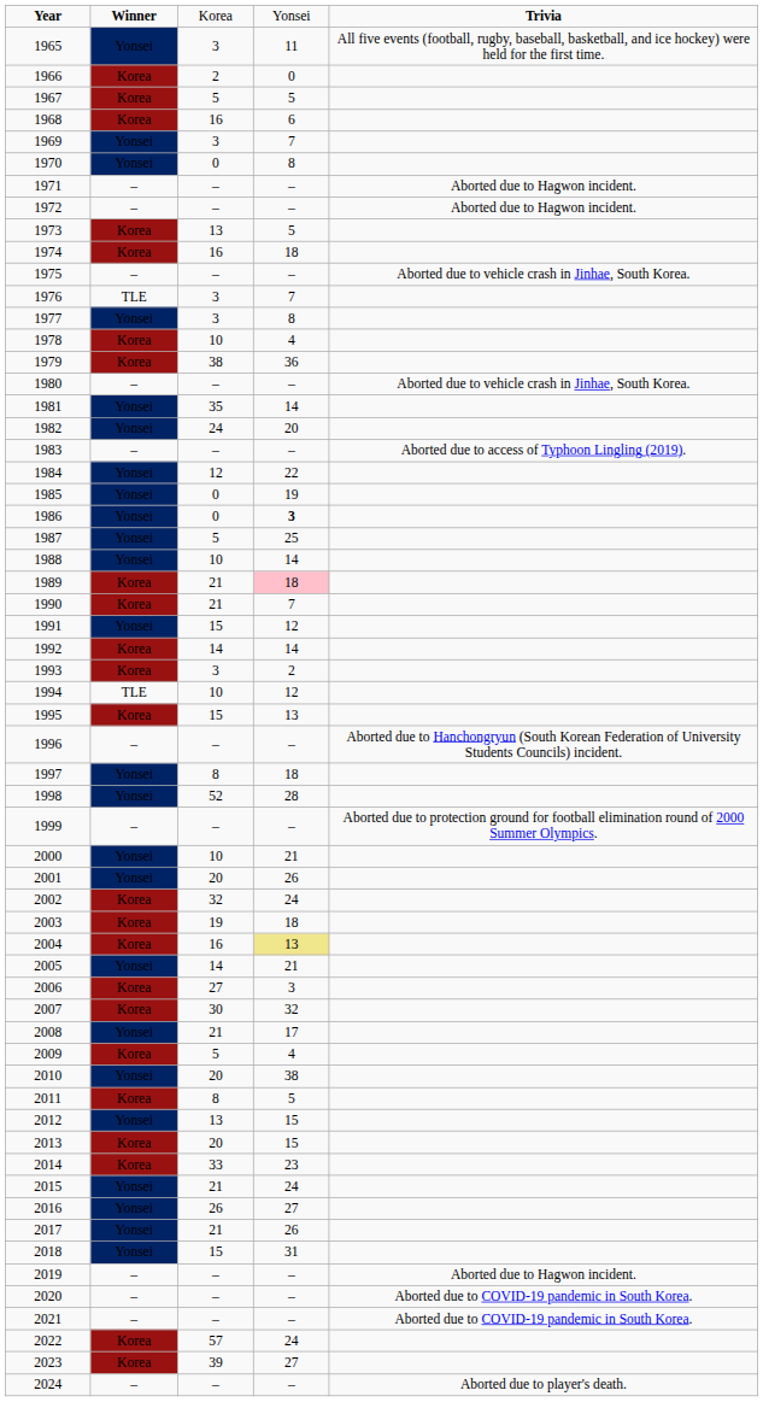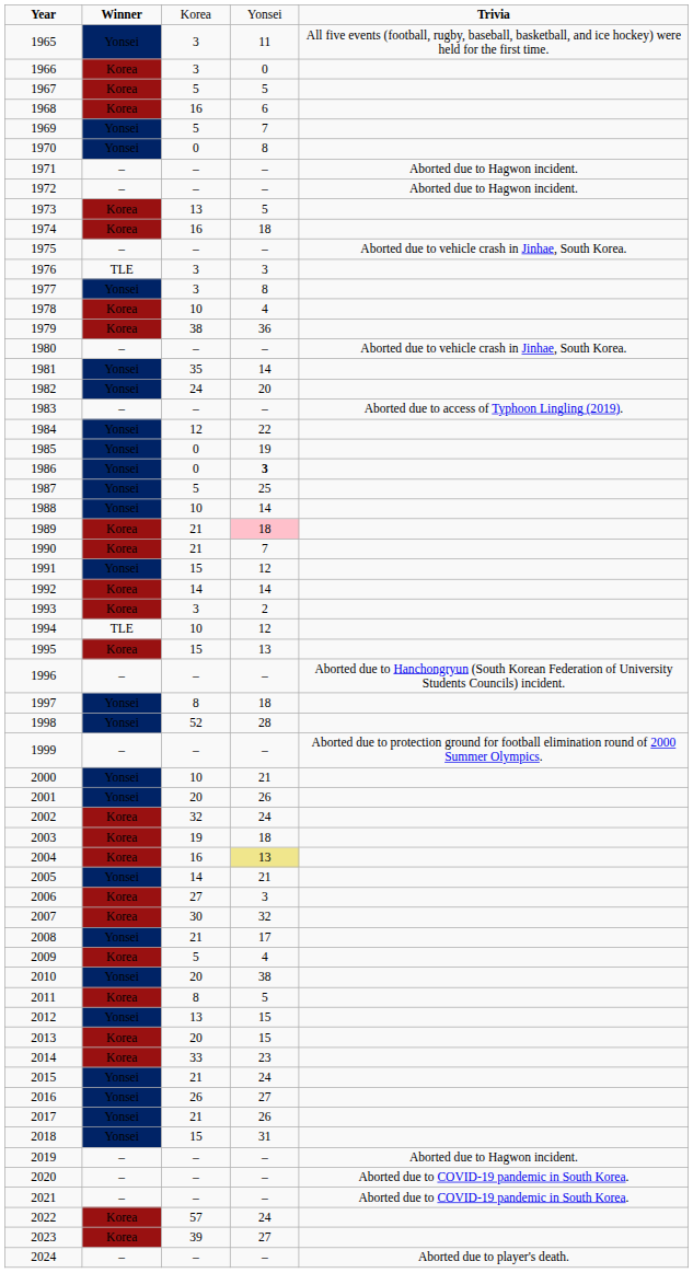 <table class="wikitable" style="text-align:center">
 <tr>
 <td height=17 width=48 style='height:12.75pt;width:68pt'><strong>Year</strong></td>
 <td width=70 style='width:70pt'><strong>Winner</strong></td>
 <td width=60 style='width:60pt'  style="background: #991111;"><span>Korea</span></td>
 <td width=60 style='width:60pt'  style="background: #002366;"><span>Yonsei</span></td>
 <td><strong>Trivia</strong></td>
 </tr>
 <tr>
 <td>1965</td>
 <td style="background: #002366;"><span>Yonsei</span></td>
 <td>3</td>
 <td>11</td>
 <td>All five events (football, rugby, baseball, basketball, and ice hockey) were held for the first time.</td>
 </tr>
 <tr>
 <td>1966</td>
 <td style="background: #991111;"><span>Korea</span></td>
-<td>2</td>
+<td>3</td>
 <td>0</td>
 <td></td>
 </tr>
 <tr>
 <td>1967</td>
 <td style="background: #991111;"><span>Korea</span></td>
 <td>5</td>
 <td>5</td>
 <td></td>
 </tr>
 <tr>
 <td>1968</td>
 <td style="background: #991111;"><span>Korea</span></td>
 <td>16</td>
 <td>6</td>
 <td></td>
 </tr>
 <tr>
 <td>1969</td>
 <td style="background: #002366;"><span>Yonsei</span></td>
-<td>3</td>
+<td>5</td>
 <td>7</td>
 <td></td>
 </tr>
 <tr>
 <td>1970</td>
 <td style="background: #002366;"><span>Yonsei</span></td>
 <td>0</td>
 <td>8</td>
 <td></td>
 </tr>
 <tr>
 <td>1971</td>
 <td>–</td>
 <td>–</td>
 <td>–</td>
 <td>Aborted due to Hagwon incident.</td>
 </tr>
 <tr>
 <td>1972</td>
 <td>–</td>
 <td>–</td>
 <td>–</td>
 <td>Aborted due to Hagwon incident.</td>
 </tr>
 <tr>
 <td>1973</td>
 <td style="background: #991111;"><span>Korea</span></td>
 <td>13</td>
 <td>5</td>
 <td></td>
 </tr>
 <tr>
 <td>1974</td>
 <td style="background: #991111;"><span>Korea</span></td>
 <td>16</td>
 <td>18</td>
 <td></td>
 </tr>
 <tr>
 <td>1975</td>
 <td>–</td>
 <td>–</td>
 <td>–</td>
 <td>Aborted due to vehicle crash in <a href='#'>Jinhae</a>, South Korea.</td>
 </tr>
 <tr>
 <td>1976</td>
 <td>TLE</td>
 <td>3</td>
-<td>7</td>
+<td>3</td>
 <td></td>
 </tr>
 <tr>
 <td>1977</td>
 <td style="background: #002366;"><span>Yonsei</span></td>
 <td>3</td>
 <td>8</td>
 <td></td>
 </tr>
 <tr>
 <td>1978</td>
 <td style="background: #991111;"><span>Korea</span></td>
 <td>10</td>
 <td>4</td>
 <td></td>
 </tr>
 <tr>
 <td>1979</td>
 <td style="background: #991111;"><span>Korea</span></td>
 <td>38</td>
 <td>36</td>
 <td></td>
 </tr>
 <tr>
 <td>1980</td>
 <td>–</td>
 <td>–</td>
 <td>–</td>
 <td>Aborted due to vehicle crash in <a href='#'>Jinhae</a>, South Korea.</td>
 </tr>
 <tr>
 <td>1981</td>
 <td style="background: #002366;"><span>Yonsei</span></td>
 <td>35</td>
 <td>14</td>
 <td></td>
 </tr>
 <tr>
 <td>1982</td>
 <td style="background: #002366;"><span>Yonsei</span></td>
 <td>24</td>
 <td>20</td>
 <td></td>
 </tr>
 <tr>
 <td>1983</td>
 <td>–</td>
 <td>–</td>
 <td>–</td>
 <td>Aborted due to access of <a href='#'>Typhoon Lingling (2019)</a>.</td>
 </tr>
 <tr>
 <td>1984</td>
 <td style="background: #002366;"><span>Yonsei</span></td>
 <td>12</td>
 <td>22</td>
 <td></td>
 </tr>
 <tr>
 <td>1985</td>
 <td style="background: #002366;"><span>Yonsei</span></td>
 <td>0</td>
 <td>19</td>
 <td></td>
 </tr>
 <tr>
 <td>1986</td>
 <td style="background: #002366;"><span>Yonsei</span></td>
 <td>0</td>
 <td><strong>3</strong></td>
 <td></td>
 </tr>
 <tr>
 <td>1987</td>
 <td style="background: #002366;"><span>Yonsei</span></td>
 <td>5</td>
 <td>25</td>
 <td></td>
 </tr>
 <tr>
 <td>1988</td>
 <td style="background: #002366;"><span>Yonsei</span></td>
 <td>10</td>
 <td>14</td>
 <td></td>
 </tr>
 <tr>
 <td>1989</td>
 <td style="background: #991111;"><span>Korea</span></td>
 <td>21</td>
 <td style="background: pink;">18</td>
 <td></td>
 </tr>
 <tr>
 <td>1990</td>
 <td style="background: #991111;"><span>Korea</span></td>
 <td>21</td>
 <td>7</td>
 <td></td>
 </tr>
 <tr>
 <td>1991</td>
 <td style="background: #002366;"><span>Yonsei</span></td>
 <td>15</td>
 <td>12</td>
 <td></td>
 </tr>
 <tr>
 <td>1992</td>
 <td style="background: #991111;"><span>Korea</span></td>
 <td>14</td>
 <td>14</td>
 <td></td>
 </tr>
 <tr>
 <td>1993</td>
 <td style="background: #991111;"><span>Korea</span></td>
 <td>3</td>
 <td>2</td>
 <td></td>
 </tr>
 <tr>
 <td>1994</td>
 <td>TLE</td>
 <td>10</td>
 <td>12</td>
 <td></td>
 </tr>
 <tr>
 <td>1995</td>
 <td style="background: #991111;"><span>Korea</span></td>
 <td>15</td>
 <td>13</td>
 <td></td>
 </tr>
 <tr>
 <td>1996</td>
 <td>–</td>
 <td>–</td>
 <td>–</td>
 <td>Aborted due to <a href='#'>Hanchongryun</a> (South Korean Federation of University Students Councils) incident.</td>
 </tr>
 <tr>
 <td>1997</td>
 <td style="background: #002366;"><span>Yonsei</span></td>
 <td>8</td>
 <td>18</td>
 </tr>
 <tr>
 <td>1998</td>
 <td style="background: #002366;"><span>Yonsei</span></td>
 <td>52</td>
 <td>28</td>
 <td></td>
 </tr>
 <tr>
 <td>1999</td>
 <td>–</td>
 <td>–</td>
 <td>–</td>
 <td>Aborted due to protection ground for football elimination round of <a href='#'>2000 Summer Olympics</a>.</td>
 </tr>
 <tr>
 <td>2000</td>
 <td style="background: #002366;"><span>Yonsei</span></td>
 <td>10</td>
 <td>21</td>
 <td></td>
 </tr>
 <tr>
 <td>2001</td>
 <td style="background: #002366;"><span>Yonsei</span></td>
 <td>20</td>
 <td>26</td>
 <td></td>
 </tr>
 <tr>
 <td>2002</td>
 <td style="background: #991111;"><span>Korea</span></td>
 <td>32</td>
 <td>24</td>
 <td></td>
 </tr>
 <tr>
 <td>2003</td>
 <td style="background: #991111;"><span>Korea</span></td>
 <td>19</td>
 <td>18</td>
 <td></td>
 </tr>
 <tr>
 <td>2004</td>
 <td style="background: #991111;"><span>Korea</span></td>
 <td>16</td>
 <td style="background: khaki;">13</td>
 <td></td>
 </tr>
 <tr>
 <td>2005</td>
 <td style="background: #002366;"><span>Yonsei</span></td>
 <td>14</td>
 <td>21</td>
 <td></td>
 </tr>
 <tr>
 <td>2006</td>
 <td style="background: #991111;"><span>Korea</span></td>
 <td>27</td>
 <td>3</td>
 <td></td>
 </tr>
 <tr>
 <td>2007</td>
 <td style="background: #991111;"><span>Korea</span></td>
 <td>30</td>
 <td>32</td>
 <td></td>
 </tr>
 <tr>
 <td>2008</td>
 <td style="background: #002366;"><span>Yonsei</span></td>
 <td>21</td>
 <td>17</td>
 <td></td>
 </tr>
 <tr>
 <td>2009</td>
 <td style="background: #991111;"><span>Korea</span></td>
 <td>5</td>
 <td>4</td>
 <td></td>
 </tr>
 <tr>
 <td>2010</td>
 <td style="background: #002366;"><span>Yonsei</span></td>
 <td>20</td>
 <td>38</td>
 <td></td>
 </tr>
 <tr>
 <td>2011</td>
 <td style="background: #991111;"><span>Korea</span></td>
 <td>8</td>
 <td>5</td>
 <td></td>
 </tr>
 <tr>
 <td>2012</td>
 <td style="background: #002366;"><span>Yonsei</span></td>
 <td>13</td>
 <td>15</td>
 <td></td>
 </tr>
 <tr>
 <td>2013</td>
 <td style="background: #991111;"><span>Korea</span></td>
 <td>20</td>
 <td>15</td>
 <td></td>
 </tr>
 <tr>
 <td>2014</td>
 <td style="background: #991111;"><span>Korea</span></td>
 <td>33</td>
 <td>23</td>
 <td></td>
 </tr>
 <tr>
 <td>2015</td>
 <td style="background: #002366;"><span>Yonsei</span></td>
 <td>21</td>
 <td>24</td>
 <td></td>
 </tr>
 <tr>
 <td>2016</td>
 <td style="background: #002366;"><span>Yonsei</span></td>
 <td>26</td>
 <td>27</td>
 <td></td>
 </tr>
 <tr>
 <td>2017</td>
 <td style="background: #002366;"><span>Yonsei</span></td>
 <td>21</td>
 <td>26</td>
 <td></td>
 </tr>
 <tr>
 <td>2018</td>
 <td style="background: #002366;"><span>Yonsei</span></td>
 <td>15</td>
 <td>31</td>
 <td></td>
 </tr>
 <tr>
 <td>2019</td>
 <td>–</td>
 <td>–</td>
 <td>–</td>
 <td>Aborted due to Hagwon incident.</td>
 </tr>
 <tr>
 <td>2020</td>
 <td>–</td>
 <td>–</td>
 <td>–</td>
 <td>Aborted due to <a href='#'>COVID-19 pandemic in South Korea</a>.</td>
 </tr>
 <tr>
 <td>2021</td>
 <td>–</td>
 <td>–</td>
 <td>–</td>
 <td>Aborted due to <a href='#'>COVID-19 pandemic in South Korea</a>.</td>
 </tr>
 <tr>
 <td>2022</td>
 <td style="background: #991111;"><span>Korea</span></td>
 <td>57</td>
 <td>24</td>
 <td></td>
 </tr>
 <tr>
 <td>2023</td>
 <td style="background: #991111;"><span>Korea</span></td>
 <td>39</td>
 <td>27</td>
 <td></td>
 </tr>
 <tr>
 <td>2024</td>
 <td>–</td>
 <td>–</td>
 <td>–</td>
 <td>Aborted due to player's death.</td>
 </tr>
 </table>
